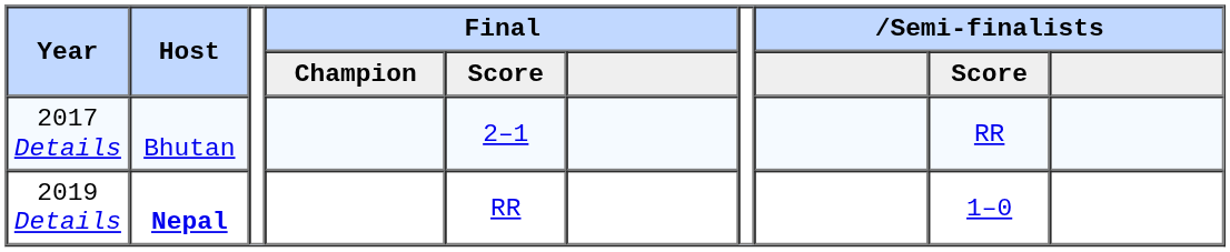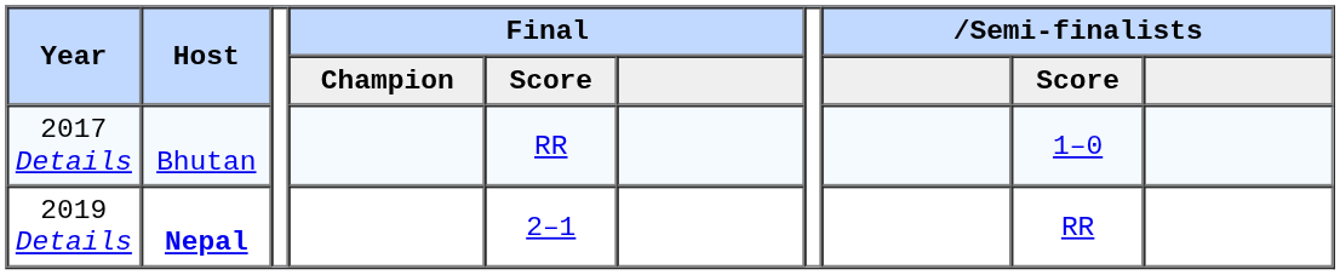 <table width="100%" font-size:90%;" cellspacing="0" cellpadding="3" border="1">
 <tr bgcolor=#C1D8FF>
 <th rowspan="2" width="5%">Year</th>
 <th rowspan="2" width="10%">Host</th>
 <th rowspan="14" bgcolor="ffffff" width="1%"></th>
 <th colspan="3">Final</th>
 <th rowspan="14" bgcolor="ffffff" width="1%"></th>
 <th colspan="3">/Semi-finalists</th>
 </tr>
 <tr bgcolor="#EFEFEF">
 <th width="15%">Champion</th>
 <th width="10%">Score</th>
 <th width="15%"></th>
 <th width="15%"></th>
 <th width="10%">Score</th>
 <th width="15%"></th>
 </tr>
 <tr bgcolor="#F5FAFF" align="center">
 <td>2017<br><em><a href='#'>Details</a></em></td>
 <td><br><a href='#'>Bhutan</a></td>
 <td><strong></strong></td>
+<td><a href='#'>RR</a></td>
+<td></td>
+<td></td>
+<td><a href='#'>1–0</a></td>
+<td></td>
+</tr>
+<tr align="center">
+<td>2019<br><em><a href='#'>Details</a></em></td>
+<td><strong><br><a href='#'>Nepal</a></strong></td>
+<td><strong></strong></td>
 <td><a href='#'>2–1</a></td>
 <td></td>
 <td></td>
 <td><a href='#'>RR</a></td>
 <td></td>
 </tr>
-<tr align="center">
-<td>2019<br><em><a href='#'>Details</a></em></td>
-<td><strong><br><a href='#'>Nepal</a></strong></td>
-<td><strong></strong></td>
-<td><a href='#'>RR</a></td>
-<td></td>
-<td></td>
-<td><a href='#'>1–0</a></td>
-<td></td>
-</tr>
 <tr bgcolor="#F5FAFF" align="center">
 </tr>
 </table>
